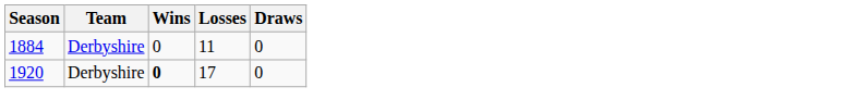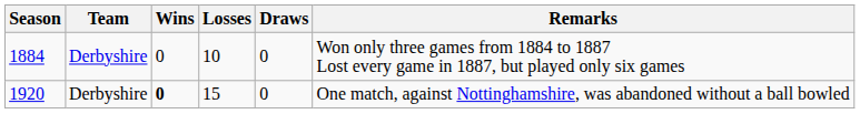 <table class="wikitable sortable">
 <tr>
 <th>Season</th>
 <th>Team</th>
 <th>Wins</th>
 <th>Losses</th>
 <th>Draws</th>
+<th>Remarks</th>
 </tr>
 <tr>
 <td><a href='#'>1884</a></td>
 <td><a href='#'>Derbyshire</a></td>
 <td>0</td>
-<td>11</td>
+<td>10</td>
 <td>0</td>
+<td>Won only three games from 1884 to 1887<br>Lost every game in 1887, but played only six games</td>
 </tr>
 <tr>
 <td><a href='#'>1920</a></td>
 <td>Derbyshire</td>
 <td><strong>0</strong></td>
-<td>17</td>
+<td>15</td>
 <td>0</td>
+<td>One match, against <a href='#'>Nottinghamshire</a>, was abandoned without a ball bowled</td>
 </tr>
 </table>
